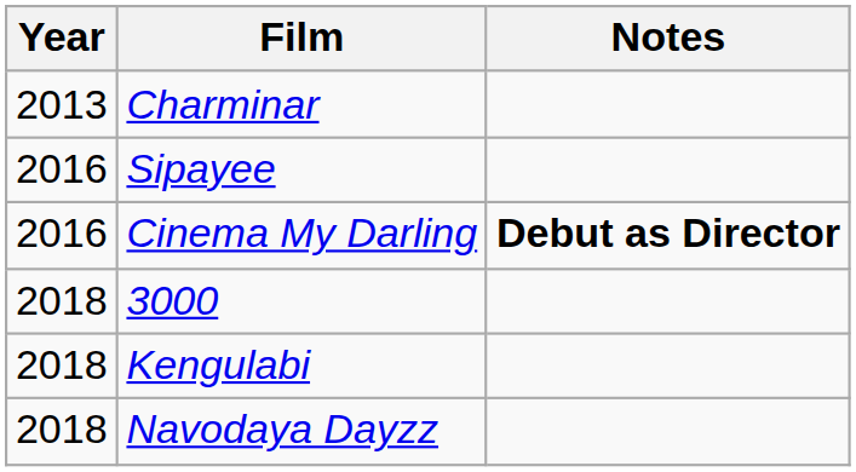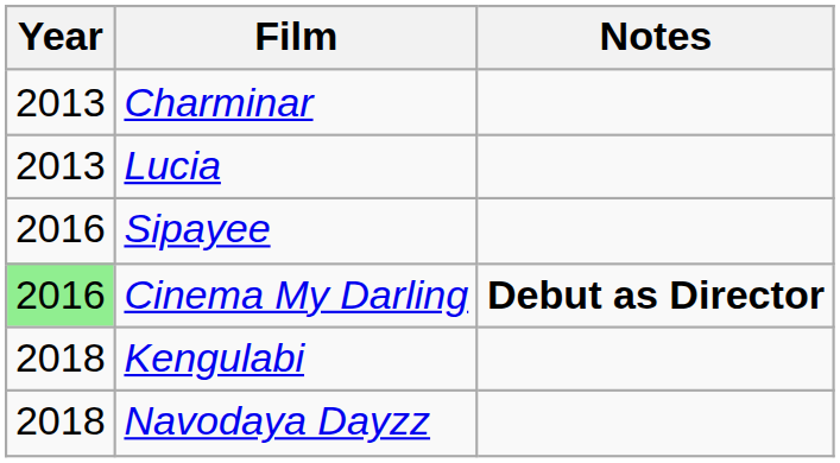 <table class="wikitable sortable">
 <tr>
 <th>Year</th>
 <th>Film</th>
 <th class="unsortable">Notes</th>
 </tr>
 <tr>
 <td>2013</td>
 <td><em><a href='#'>Charminar</a></em></td>
 <td></td>
 </tr>
 <tr>
+<td>2013</td>
+<td><em><a href='#'>Lucia</a></em></td>
+<td></td>
+</tr>
+<tr>
 <td>2016</td>
 <td><em><a href='#'>Sipayee</a></em></td>
 <td></td>
 </tr>
 <tr>
-<td>2016</td>
+<td style="background: lightgreen;">2016</td>
 <td><em><a href='#'>Cinema My Darling</a></em></td>
 <td><strong>Debut as Director</strong></td>
-</tr>
-<tr>
-<td>2018</td>
-<td><em><a href='#'>3000</a></em></td>
-<td></td>
 </tr>
 <tr>
 <td>2018</td>
 <td><em><a href='#'>Kengulabi</a></em></td>
 <td></td>
 </tr>
 <tr>
 <td>2018</td>
 <td><em><a href='#'>Navodaya Dayzz</a></em></td>
 <td></td>
 </tr>
 </table>
